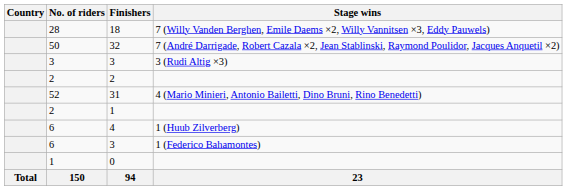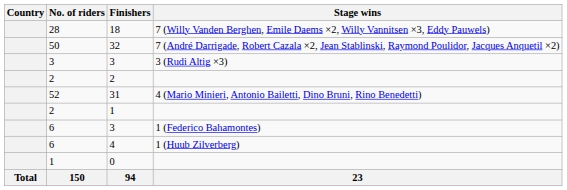 <table class="wikitable plainrowheaders sortable">
 <tr>
 <th scope="col">Country</th>
 <th scope="col">No. of riders</th>
 <th scope="col">Finishers</th>
 <th scope="col">Stage wins</th>
 </tr>
 <tr>
 <th scope="row"></th>
 <td>28</td>
 <td>18</td>
 <td>7 (<a href='#'>Willy Vanden Berghen</a>, <a href='#'>Emile Daems</a> ×2, <a href='#'>Willy Vannitsen</a> ×3, <a href='#'>Eddy Pauwels</a>)</td>
 </tr>
 <tr>
 <th scope="row"></th>
 <td>50</td>
 <td>32</td>
 <td>7 (<a href='#'>André Darrigade</a>, <a href='#'>Robert Cazala</a> ×2, <a href='#'>Jean Stablinski</a>, <a href='#'>Raymond Poulidor</a>, <a href='#'>Jacques Anquetil</a> ×2)</td>
 </tr>
 <tr>
 <th scope="row"></th>
 <td>3</td>
 <td>3</td>
 <td>3 (<a href='#'>Rudi Altig</a> ×3)</td>
 </tr>
 <tr>
 <th scope="row"></th>
 <td>2</td>
 <td>2</td>
 <td></td>
 </tr>
 <tr>
 <th scope="row"></th>
 <td>52</td>
 <td>31</td>
 <td>4 (<a href='#'>Mario Minieri</a>, <a href='#'>Antonio Bailetti</a>, <a href='#'>Dino Bruni</a>, <a href='#'>Rino Benedetti</a>)</td>
 </tr>
 <tr>
 <th scope="row"></th>
 <td>2</td>
 <td>1</td>
 <td></td>
 </tr>
 <tr>
 <th scope="row"></th>
 <td>6</td>
-<td>4</td>
-<td>1 (<a href='#'>Huub Zilverberg</a>)</td>
+<td>3</td>
+<td>1 (<a href='#'>Federico Bahamontes</a>)</td>
 </tr>
 <tr>
 <th scope="row"></th>
 <td>6</td>
-<td>3</td>
-<td>1 (<a href='#'>Federico Bahamontes</a>)</td>
+<td>4</td>
+<td>1 (<a href='#'>Huub Zilverberg</a>)</td>
 </tr>
 <tr>
 <th scope="row"></th>
 <td>1</td>
 <td>0</td>
 <td></td>
 </tr>
 <tr>
 <th>Total</th>
 <th>150</th>
 <th>94</th>
 <th>23</th>
 </tr>
 </table>
